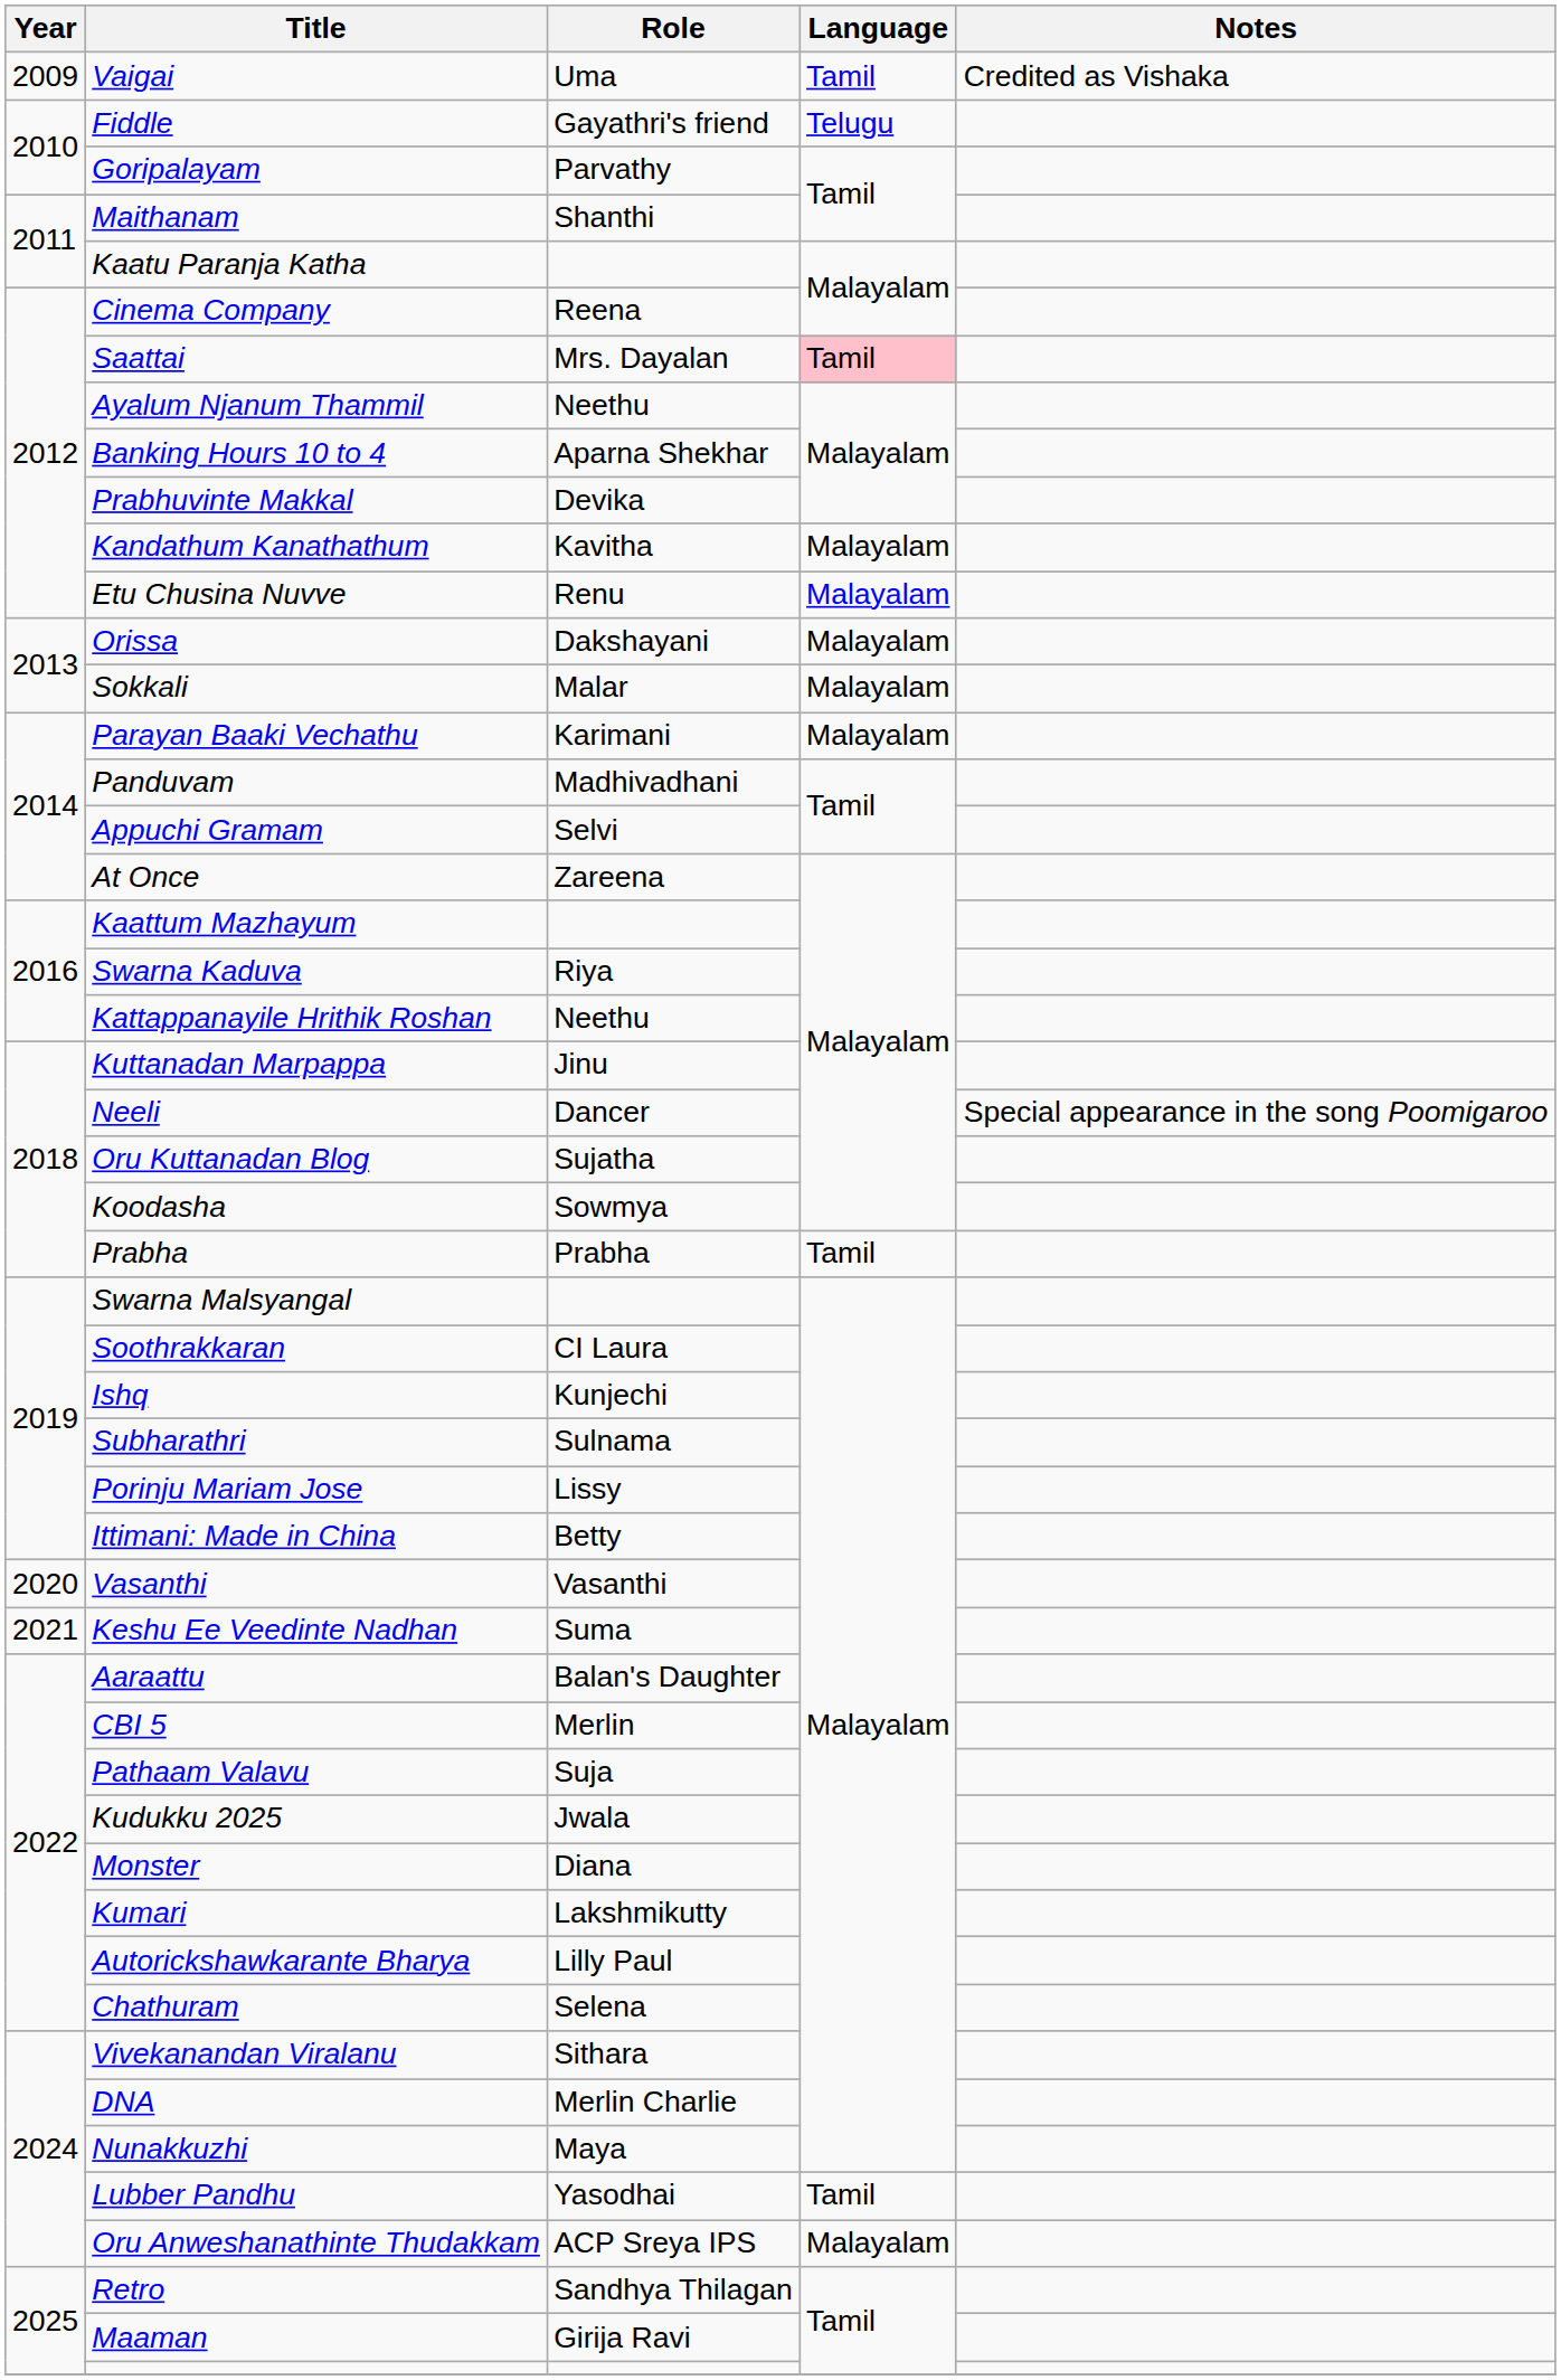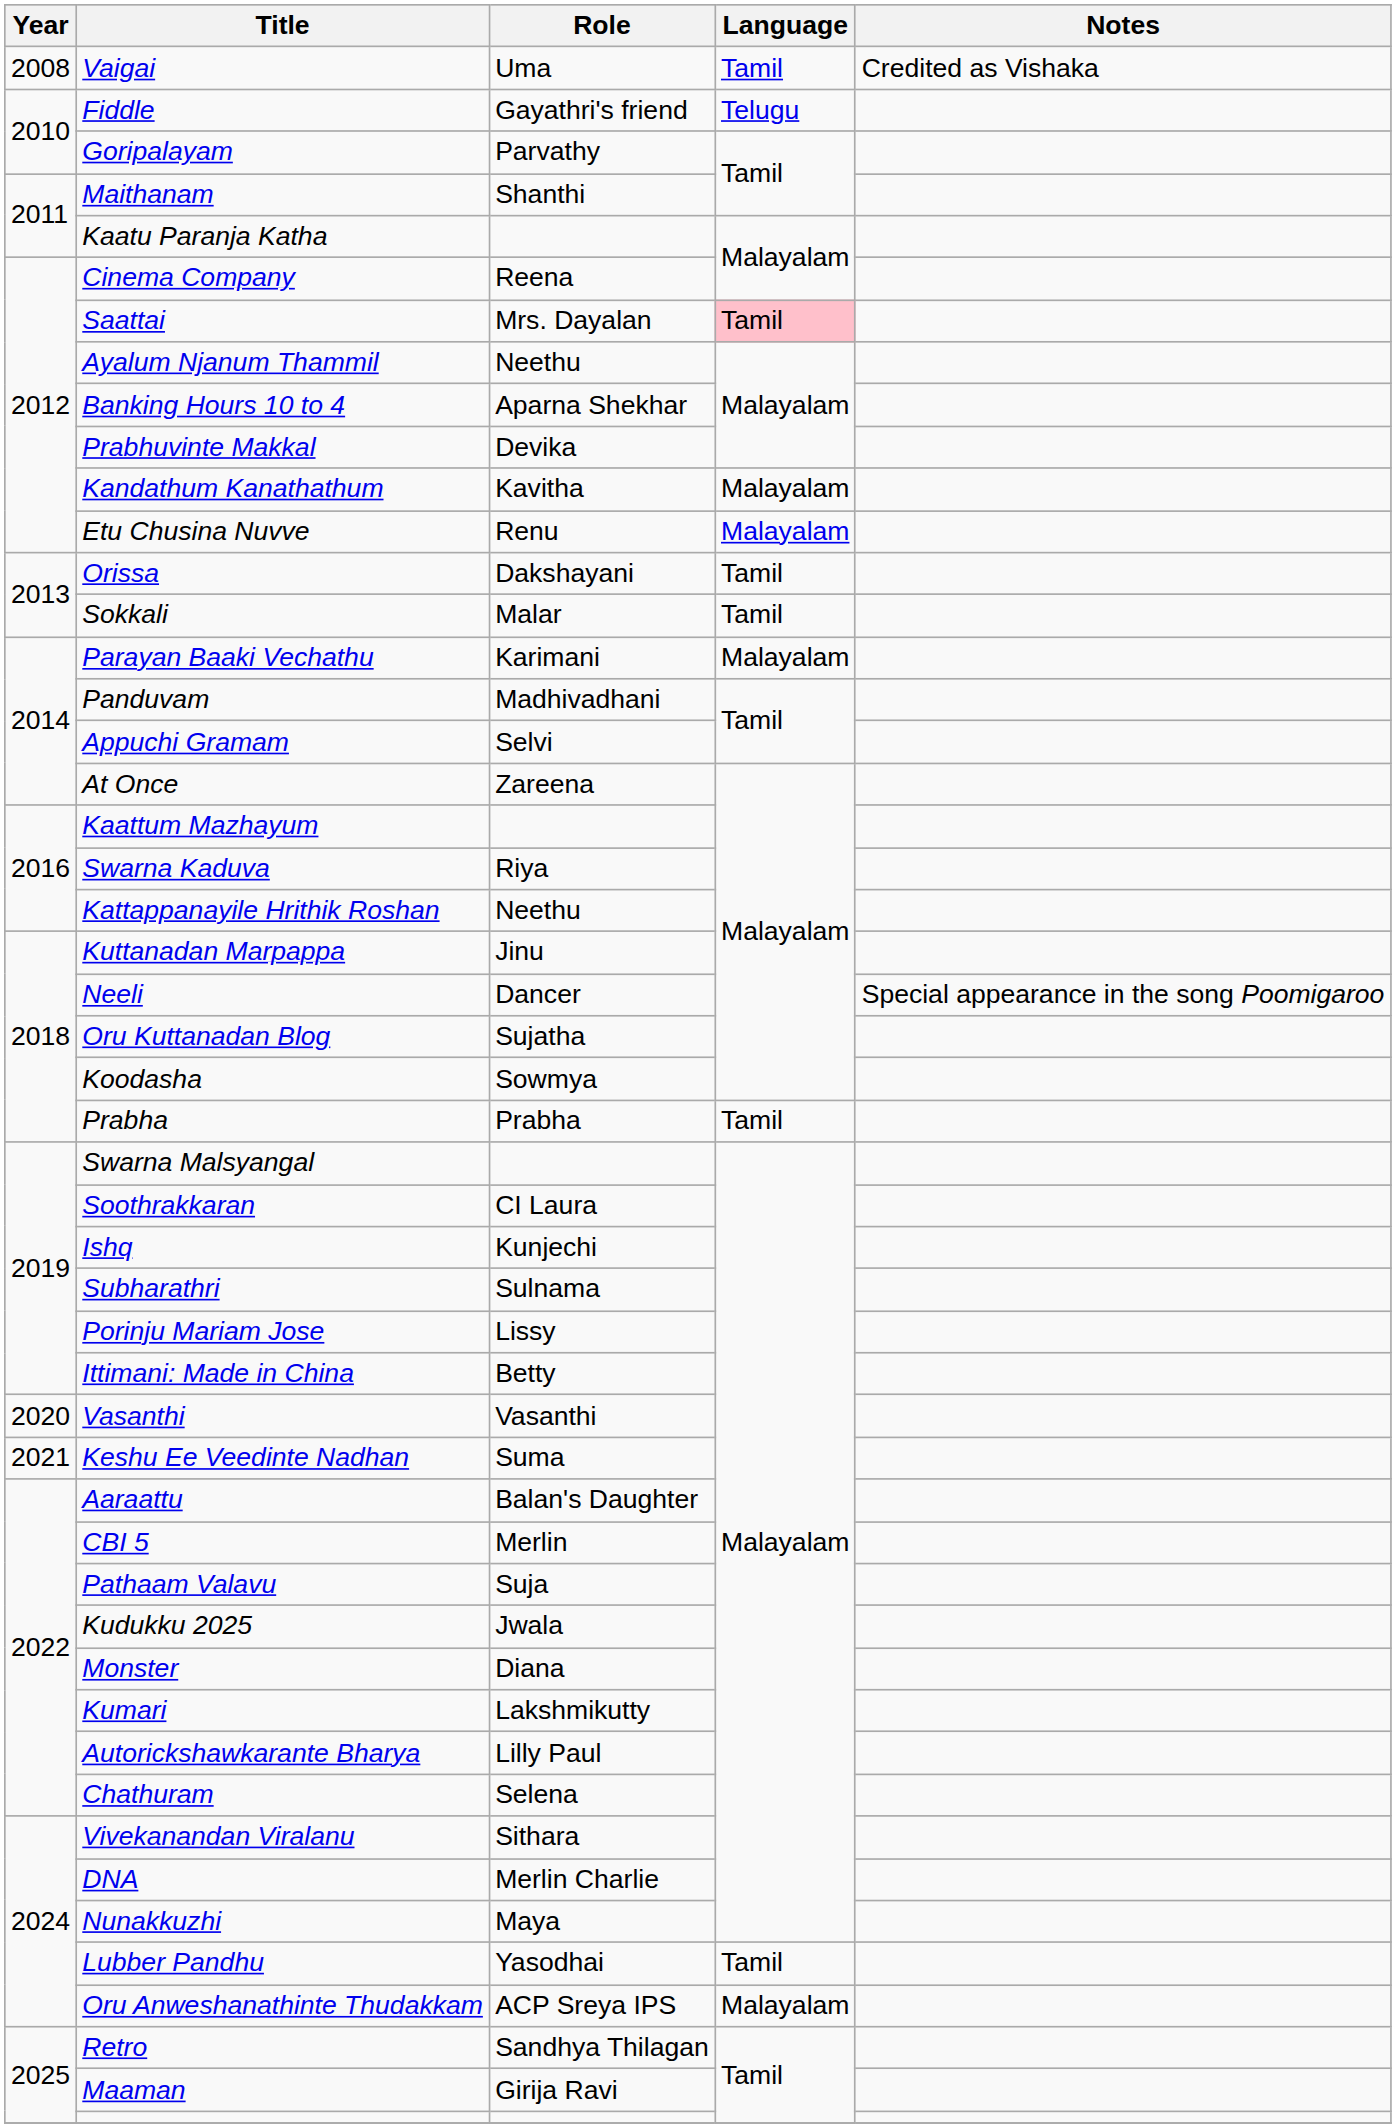 <table class="wikitable sortable">
 <tr>
 <th>Year</th>
 <th>Title</th>
 <th>Role</th>
 <th>Language</th>
 <th class="unsortable">Notes</th>
 </tr>
 <tr>
-<td>2009</td>
+<td>2008</td>
 <td><em><a href='#'>Vaigai</a></em></td>
 <td>Uma</td>
 <td><a href='#'>Tamil</a></td>
 <td>Credited as Vishaka</td>
 </tr>
 <tr>
 <td rowspan="2">2010</td>
 <td><em><a href='#'>Fiddle</a></em></td>
 <td>Gayathri's friend</td>
 <td><a href='#'>Telugu</a></td>
 <td></td>
 </tr>
 <tr>
 <td><em><a href='#'>Goripalayam</a></em></td>
 <td>Parvathy</td>
 <td rowspan="2">Tamil</td>
 <td></td>
 </tr>
 <tr>
 <td rowspan="2">2011</td>
 <td><em><a href='#'>Maithanam</a></em></td>
 <td>Shanthi</td>
 <td></td>
 </tr>
 <tr>
 <td><em>Kaatu Paranja Katha</em></td>
 <td></td>
 <td rowspan="2">Malayalam</td>
 <td></td>
 </tr>
 <tr>
 <td rowspan="7">2012</td>
 <td><em><a href='#'>Cinema Company</a></em></td>
 <td>Reena</td>
 <td></td>
 </tr>
 <tr>
 <td><em><a href='#'>Saattai</a></em></td>
 <td>Mrs. Dayalan</td>
 <td style="background: pink;">Tamil</td>
 <td></td>
 </tr>
 <tr>
 <td><em><a href='#'>Ayalum Njanum Thammil</a></em></td>
 <td>Neethu</td>
 <td rowspan="3">Malayalam</td>
 <td></td>
 </tr>
 <tr>
 <td><em><a href='#'>Banking Hours 10 to 4</a></em></td>
 <td>Aparna Shekhar</td>
 <td></td>
 </tr>
 <tr>
 <td><em><a href='#'>Prabhuvinte Makkal</a></em></td>
 <td>Devika</td>
 <td></td>
 </tr>
 <tr>
 <td><em><a href='#'>Kandathum Kanathathum</a></em></td>
 <td>Kavitha</td>
 <td>Malayalam</td>
 <td></td>
 </tr>
 <tr>
 <td><em>Etu Chusina Nuvve</em></td>
 <td>Renu</td>
 <td><a href='#'>Malayalam</a></td>
 <td></td>
 </tr>
 <tr>
 <td rowspan="2">2013</td>
 <td><em><a href='#'>Orissa</a></em></td>
 <td>Dakshayani</td>
-<td>Malayalam</td>
+<td>Tamil</td>
 <td></td>
 </tr>
 <tr>
 <td><em>Sokkali</em></td>
 <td>Malar</td>
-<td>Malayalam</td>
+<td>Tamil</td>
 <td></td>
 </tr>
 <tr>
 <td rowspan="4">2014</td>
 <td><em><a href='#'>Parayan Baaki Vechathu</a></em></td>
 <td>Karimani</td>
 <td>Malayalam</td>
 <td></td>
 </tr>
 <tr>
 <td><em>Panduvam</em></td>
 <td>Madhivadhani</td>
 <td rowspan="2">Tamil</td>
 <td></td>
 </tr>
 <tr>
 <td><em><a href='#'>Appuchi Gramam</a></em></td>
 <td>Selvi</td>
 <td></td>
 </tr>
 <tr>
 <td><em>At Once</em></td>
 <td>Zareena</td>
 <td rowspan="8">Malayalam</td>
 <td></td>
 </tr>
 <tr>
 <td rowspan="3">2016</td>
 <td><em><a href='#'>Kaattum Mazhayum</a></em></td>
 <td></td>
 <td></td>
 </tr>
 <tr>
 <td><em><a href='#'>Swarna Kaduva</a></em></td>
 <td>Riya</td>
 <td></td>
 </tr>
 <tr>
 <td><em><a href='#'>Kattappanayile Hrithik Roshan</a></em></td>
 <td>Neethu</td>
 <td></td>
 </tr>
 <tr>
 <td rowspan="5">2018</td>
 <td><em><a href='#'>Kuttanadan Marpappa</a></em></td>
 <td>Jinu</td>
 <td></td>
 </tr>
 <tr>
 <td><em><a href='#'>Neeli</a></em></td>
 <td>Dancer</td>
 <td>Special appearance in the song <em>Poomigaroo</em></td>
 </tr>
 <tr>
 <td><em><a href='#'>Oru Kuttanadan Blog</a></em></td>
 <td>Sujatha</td>
 <td></td>
 </tr>
 <tr>
 <td><em>Koodasha</em></td>
 <td>Sowmya</td>
 <td></td>
 </tr>
 <tr>
 <td><em>Prabha</em></td>
 <td>Prabha</td>
 <td>Tamil</td>
 <td></td>
 </tr>
 <tr>
 <td rowspan="6">2019</td>
 <td><em>Swarna Malsyangal</em></td>
 <td></td>
 <td rowspan="19">Malayalam</td>
 <td></td>
 </tr>
 <tr>
 <td><em><a href='#'>Soothrakkaran</a></em></td>
 <td>CI Laura</td>
 <td></td>
 </tr>
 <tr>
 <td><em><a href='#'>Ishq</a></em></td>
 <td>Kunjechi</td>
 <td></td>
 </tr>
 <tr>
 <td><em><a href='#'>Subharathri</a></em></td>
 <td>Sulnama</td>
 <td></td>
 </tr>
 <tr>
 <td><em><a href='#'>Porinju Mariam Jose</a></em></td>
 <td>Lissy</td>
 <td></td>
 </tr>
 <tr>
 <td><em><a href='#'>Ittimani: Made in China</a></em></td>
 <td>Betty</td>
 <td></td>
 </tr>
 <tr>
 <td>2020</td>
 <td><em><a href='#'>Vasanthi</a></em></td>
 <td>Vasanthi</td>
 <td></td>
 </tr>
 <tr>
 <td>2021</td>
 <td><em><a href='#'>Keshu Ee Veedinte Nadhan</a></em></td>
 <td>Suma</td>
 <td></td>
 </tr>
 <tr>
 <td rowspan="8">2022</td>
 <td><em><a href='#'>Aaraattu</a></em></td>
 <td>Balan's Daughter</td>
 <td></td>
 </tr>
 <tr>
 <td><em><a href='#'>CBI 5</a></em></td>
 <td>Merlin</td>
 <td></td>
 </tr>
 <tr>
 <td><em><a href='#'>Pathaam Valavu</a></em></td>
 <td>Suja</td>
 <td></td>
 </tr>
 <tr>
 <td><em>Kudukku 2025</em></td>
 <td>Jwala</td>
 <td></td>
 </tr>
 <tr>
 <td><em><a href='#'>Monster</a></em></td>
 <td>Diana</td>
 <td></td>
 </tr>
 <tr>
 <td><em><a href='#'>Kumari</a></em></td>
 <td>Lakshmikutty</td>
 <td></td>
 </tr>
 <tr>
 <td><em><a href='#'>Autorickshawkarante Bharya</a></em></td>
 <td>Lilly Paul</td>
 <td></td>
 </tr>
 <tr>
 <td><em><a href='#'>Chathuram</a></em></td>
 <td>Selena</td>
 <td></td>
 </tr>
 <tr>
 <td rowspan=5>2024</td>
 <td><em><a href='#'>Vivekanandan Viralanu</a></em></td>
 <td>Sithara</td>
 <td></td>
 </tr>
 <tr>
 <td><em><a href='#'>DNA</a></em></td>
 <td>Merlin Charlie</td>
 <td></td>
 </tr>
 <tr>
 <td><em><a href='#'>Nunakkuzhi</a></em></td>
 <td>Maya</td>
 <td></td>
 </tr>
 <tr>
 <td><em><a href='#'>Lubber Pandhu</a></em></td>
 <td>Yasodhai</td>
 <td>Tamil</td>
 <td></td>
 </tr>
 <tr>
 <td><em><a href='#'>Oru Anweshanathinte Thudakkam</a></em></td>
 <td>ACP Sreya IPS</td>
 <td>Malayalam</td>
 <td></td>
 </tr>
 <tr>
 <td rowspan=3>2025</td>
 <td><em><a href='#'>Retro</a></em></td>
 <td>Sandhya Thilagan</td>
 <td rowspan=3>Tamil</td>
 <td></td>
 </tr>
 <tr>
 <td><em><a href='#'>Maaman</a></em></td>
 <td>Girija Ravi</td>
 <td></td>
 </tr>
 <tr>
 <td></td>
 <td></td>
 <td></td>
 </tr>
 <tr>
 </tr>
 </table>
